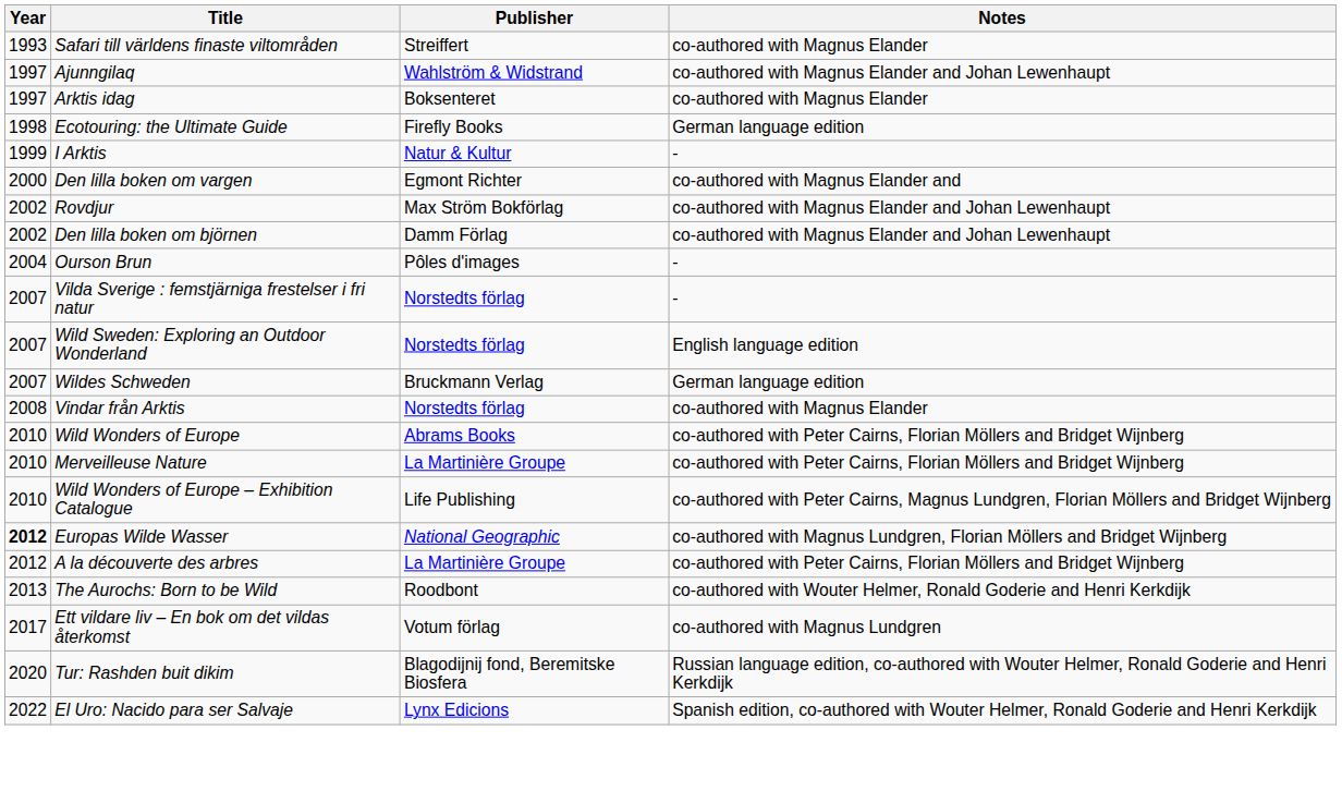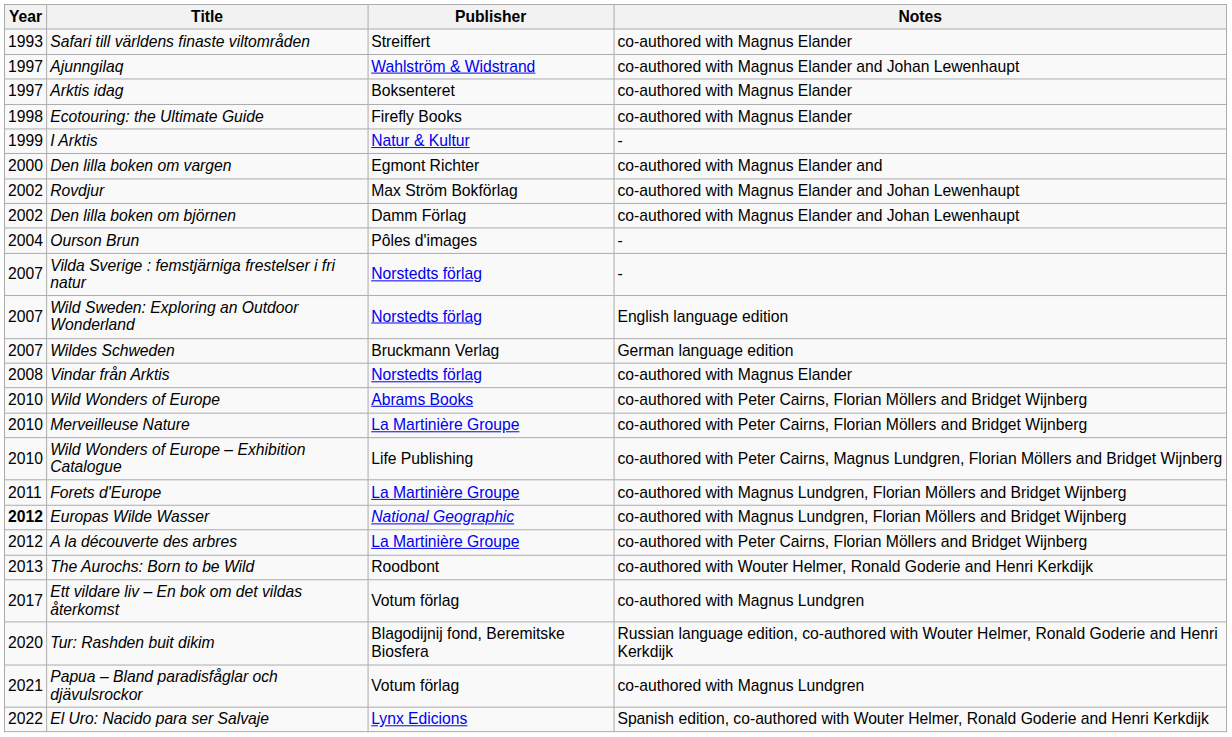 <table class="wikitable">
 <tr>
 <th>Year</th>
 <th>Title</th>
 <th>Publisher</th>
 <th>Notes</th>
 </tr>
 <tr>
 <td>1993</td>
 <td><em>Safari till världens finaste viltområden</em></td>
 <td>Streiffert</td>
 <td>co-authored with Magnus Elander</td>
 </tr>
 <tr>
 <td>1997</td>
 <td><em>Ajunngilaq</em></td>
 <td><a href='#'>Wahlström & Widstrand</a></td>
 <td>co-authored with Magnus Elander and Johan Lewenhaupt</td>
 </tr>
 <tr>
 <td>1997</td>
 <td><em>Arktis idag</em></td>
 <td>Boksenteret</td>
 <td>co-authored with Magnus Elander</td>
 </tr>
 <tr>
 <td>1998</td>
 <td><em>Ecotouring: the Ultimate Guide</em></td>
 <td>Firefly Books</td>
-<td>German language edition</td>
+<td>co-authored with Magnus Elander</td>
 </tr>
 <tr>
 <td>1999</td>
 <td><em>I Arktis</em></td>
 <td><a href='#'>Natur & Kultur</a></td>
 <td>-</td>
 </tr>
 <tr>
 <td>2000</td>
 <td><em>Den lilla boken om vargen</em></td>
 <td>Egmont Richter</td>
 <td>co-authored with Magnus Elander and </td>
 </tr>
 <tr>
 <td>2002</td>
 <td><em>Rovdjur</em></td>
 <td>Max Ström Bokförlag</td>
 <td>co-authored with Magnus Elander and Johan Lewenhaupt</td>
 </tr>
 <tr>
 <td>2002</td>
 <td><em>Den lilla boken om björnen</em></td>
 <td>Damm Förlag</td>
 <td>co-authored with Magnus Elander and Johan Lewenhaupt</td>
 </tr>
 <tr>
 <td>2004</td>
 <td><em>Ourson Brun</em></td>
 <td>Pôles d'images</td>
 <td>-</td>
 </tr>
 <tr>
 <td>2007</td>
 <td><em>Vilda Sverige : femstjärniga frestelser i fri natur</em></td>
 <td><a href='#'>Norstedts förlag</a></td>
 <td>-</td>
 </tr>
 <tr>
 <td>2007</td>
 <td><em>Wild Sweden: Exploring an Outdoor Wonderland</em></td>
 <td><a href='#'>Norstedts förlag</a></td>
 <td>English language edition</td>
 </tr>
 <tr>
 <td>2007</td>
 <td><em>Wildes Schweden</em></td>
 <td>Bruckmann Verlag</td>
 <td>German language edition</td>
 </tr>
 <tr>
 <td>2008</td>
 <td><em>Vindar från Arktis</em></td>
 <td><a href='#'>Norstedts förlag</a></td>
 <td>co-authored with Magnus Elander</td>
 </tr>
 <tr>
 <td>2010</td>
 <td><em>Wild Wonders of Europe</em></td>
 <td><a href='#'>Abrams Books</a></td>
 <td>co-authored with Peter Cairns, Florian Möllers and Bridget Wijnberg</td>
 </tr>
 <tr>
 <td>2010</td>
 <td><em>Merveilleuse Nature</em></td>
 <td><a href='#'>La Martinière Groupe</a></td>
 <td>co-authored with Peter Cairns, Florian Möllers and Bridget Wijnberg</td>
 </tr>
 <tr>
 <td>2010</td>
 <td><em>Wild Wonders of Europe – Exhibition Catalogue</em></td>
 <td>Life Publishing</td>
 <td>co-authored with Peter Cairns, Magnus Lundgren, Florian Möllers and Bridget Wijnberg</td>
 </tr>
 <tr>
+<td>2011</td>
+<td><em>Forets d'Europe</em></td>
+<td><a href='#'>La Martinière Groupe</a></td>
+<td>co-authored with Magnus Lundgren, Florian Möllers and Bridget Wijnberg</td>
+</tr>
+<tr>
 <td><strong>2012</strong></td>
 <td><em>Europas Wilde Wasser</em></td>
 <td><em><a href='#'>National Geographic</a></em></td>
 <td>co-authored with Magnus Lundgren, Florian Möllers and Bridget Wijnberg</td>
 </tr>
 <tr>
 <td>2012</td>
 <td><em>A la découverte des arbres</em></td>
 <td><a href='#'>La Martinière Groupe</a></td>
 <td>co-authored with Peter Cairns, Florian Möllers and Bridget Wijnberg</td>
 </tr>
 <tr>
 <td>2013</td>
 <td><em>The Aurochs: Born to be Wild</em></td>
 <td>Roodbont</td>
 <td>co-authored with Wouter Helmer, Ronald Goderie and Henri Kerkdijk</td>
 </tr>
 <tr>
 <td>2017</td>
 <td><em>Ett vildare liv – En bok om det vildas återkomst</em></td>
 <td>Votum förlag</td>
 <td>co-authored with Magnus Lundgren</td>
 </tr>
 <tr>
 <td>2020</td>
 <td><em>Tur: Rashden buit dikim</em></td>
 <td>Blagodijnij fond, Beremitske Biosfera</td>
 <td>Russian language edition, co-authored with Wouter Helmer, Ronald Goderie and Henri Kerkdijk</td>
 </tr>
 <tr>
+<td>2021</td>
+<td><em>Papua – Bland paradisfåglar och djävulsrockor</em></td>
+<td>Votum förlag</td>
+<td>co-authored with Magnus Lundgren</td>
+</tr>
+<tr>
 <td>2022</td>
 <td><em>El Uro: Nacido para ser Salvaje</em></td>
 <td><a href='#'>Lynx Edicions</a></td>
 <td>Spanish edition, co-authored with Wouter Helmer, Ronald Goderie and Henri Kerkdijk</td>
 </tr>
 </table>
